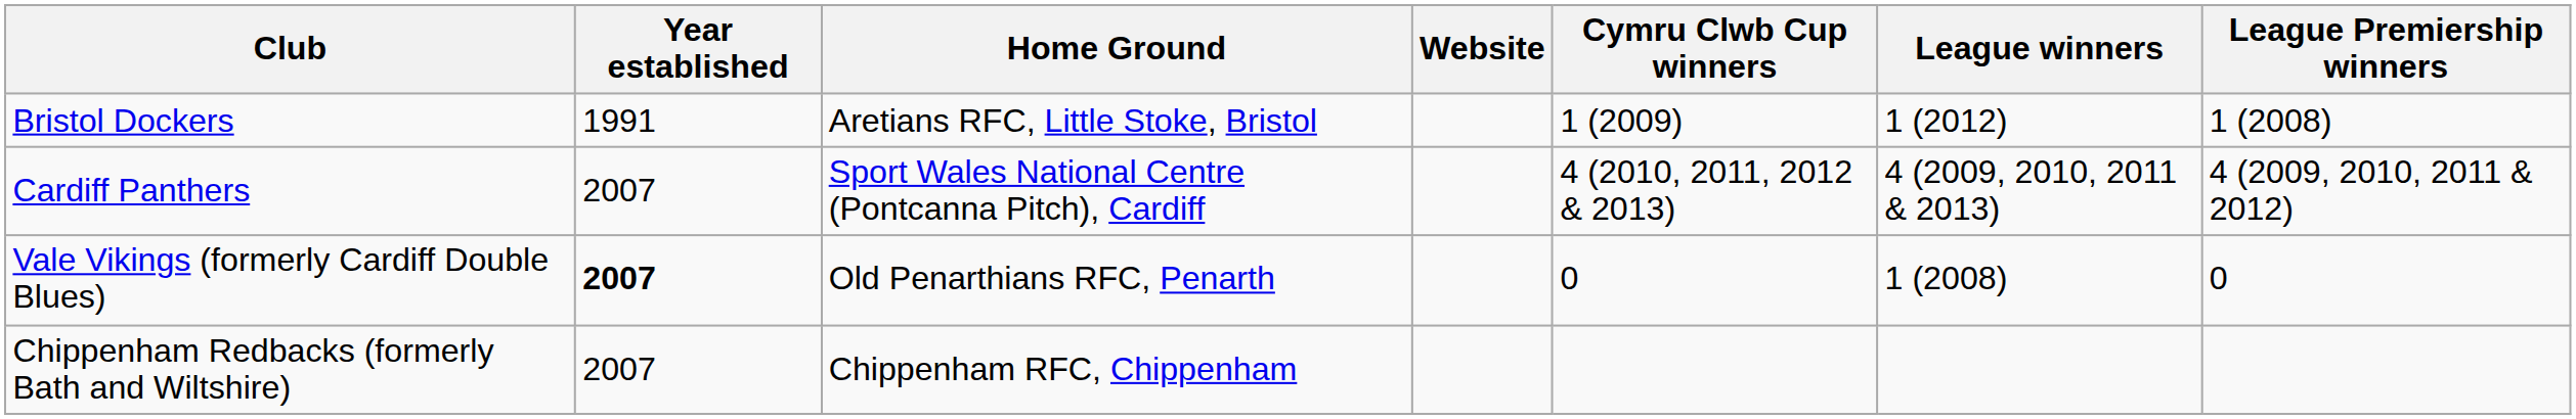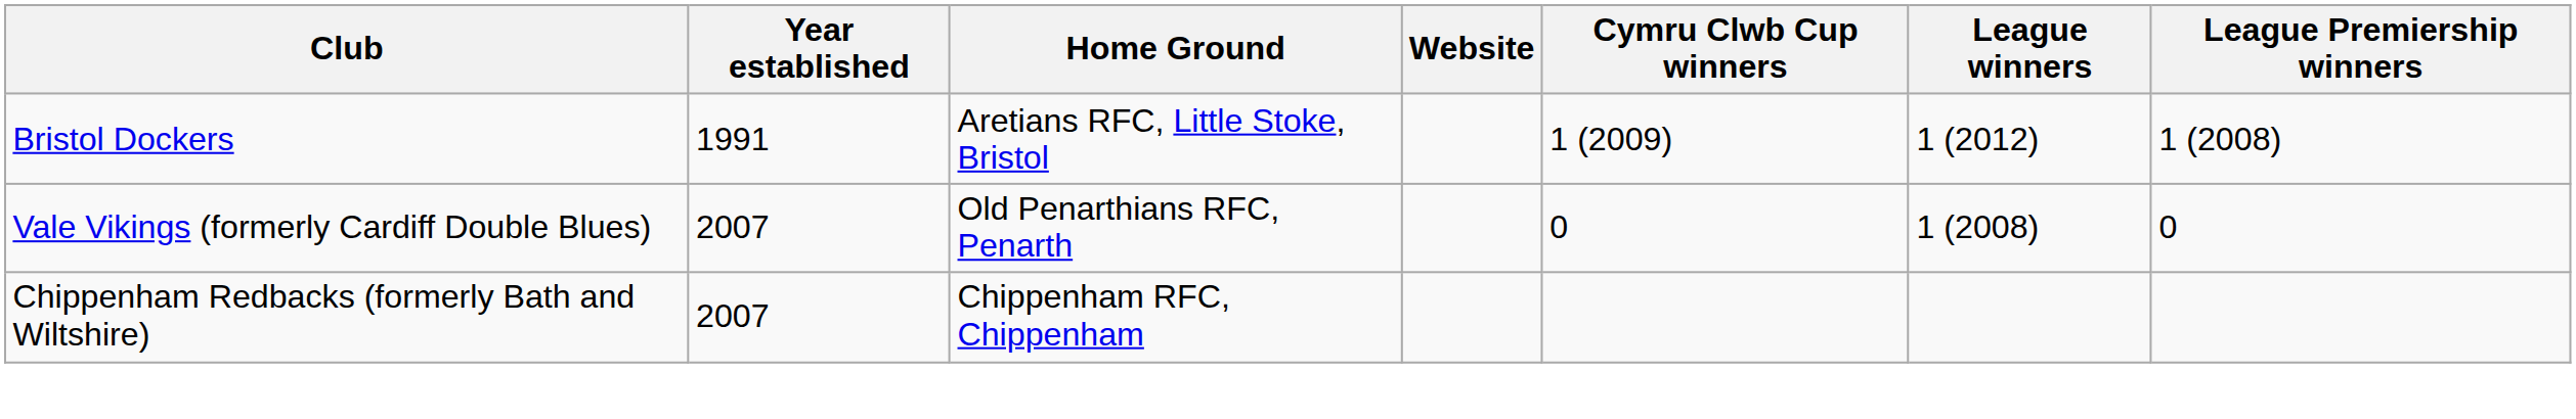 <table class="wikitable sortable">
 <tr>
 <th>Club</th>
 <th>Year established</th>
 <th>Home Ground</th>
 <th>Website</th>
 <th>Cymru Clwb Cup winners</th>
 <th>League winners</th>
 <th>League Premiership winners</th>
 </tr>
 <tr>
 <td><a href='#'>Bristol Dockers</a></td>
 <td>1991</td>
 <td>Aretians RFC, <a href='#'>Little Stoke</a>, <a href='#'>Bristol</a></td>
 <td></td>
 <td>1 (2009)</td>
 <td>1 (2012)</td>
 <td>1 (2008)</td>
 </tr>
 <tr>
-<td><a href='#'>Cardiff Panthers</a></td>
+<td><a href='#'>Vale Vikings</a> (formerly Cardiff Double Blues)</td>
 <td>2007</td>
-<td><a href='#'>Sport Wales National Centre</a> (Pontcanna Pitch), <a href='#'>Cardiff</a></td>
-<td></td>
-<td>4 (2010, 2011, 2012 & 2013)</td>
-<td>4 (2009, 2010, 2011 & 2013)</td>
-<td>4 (2009, 2010, 2011 & 2012)</td>
-</tr>
-<tr>
-<td><a href='#'>Vale Vikings</a> (formerly Cardiff Double Blues)</td>
-<td><strong>2007</strong></td>
 <td>Old Penarthians RFC, <a href='#'>Penarth</a></td>
 <td></td>
 <td>0</td>
 <td>1 (2008)</td>
 <td>0</td>
 </tr>
 <tr>
 <td>Chippenham Redbacks (formerly Bath and Wiltshire)</td>
 <td>2007</td>
 <td>Chippenham RFC, <a href='#'>Chippenham</a></td>
 <td></td>
 <td></td>
 <td></td>
 </tr>
 </table>
